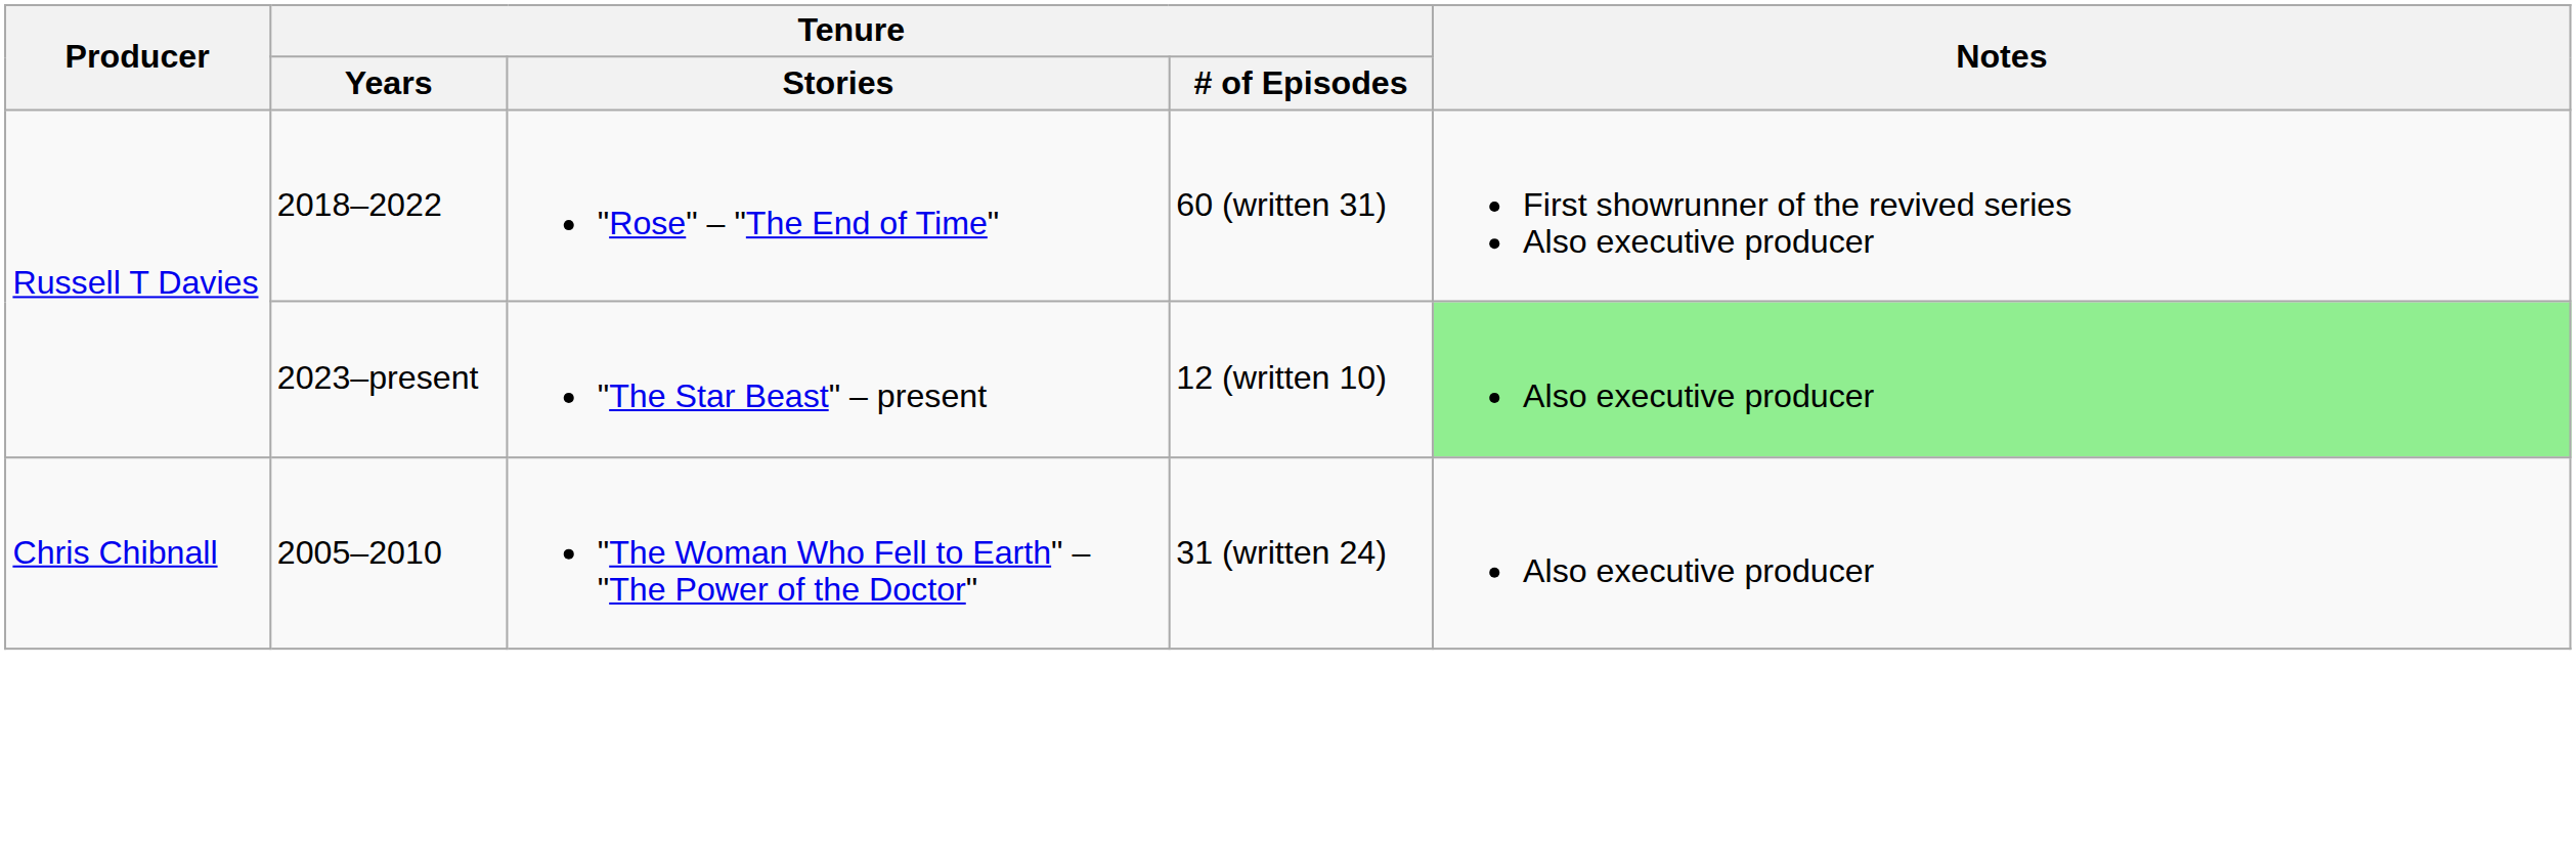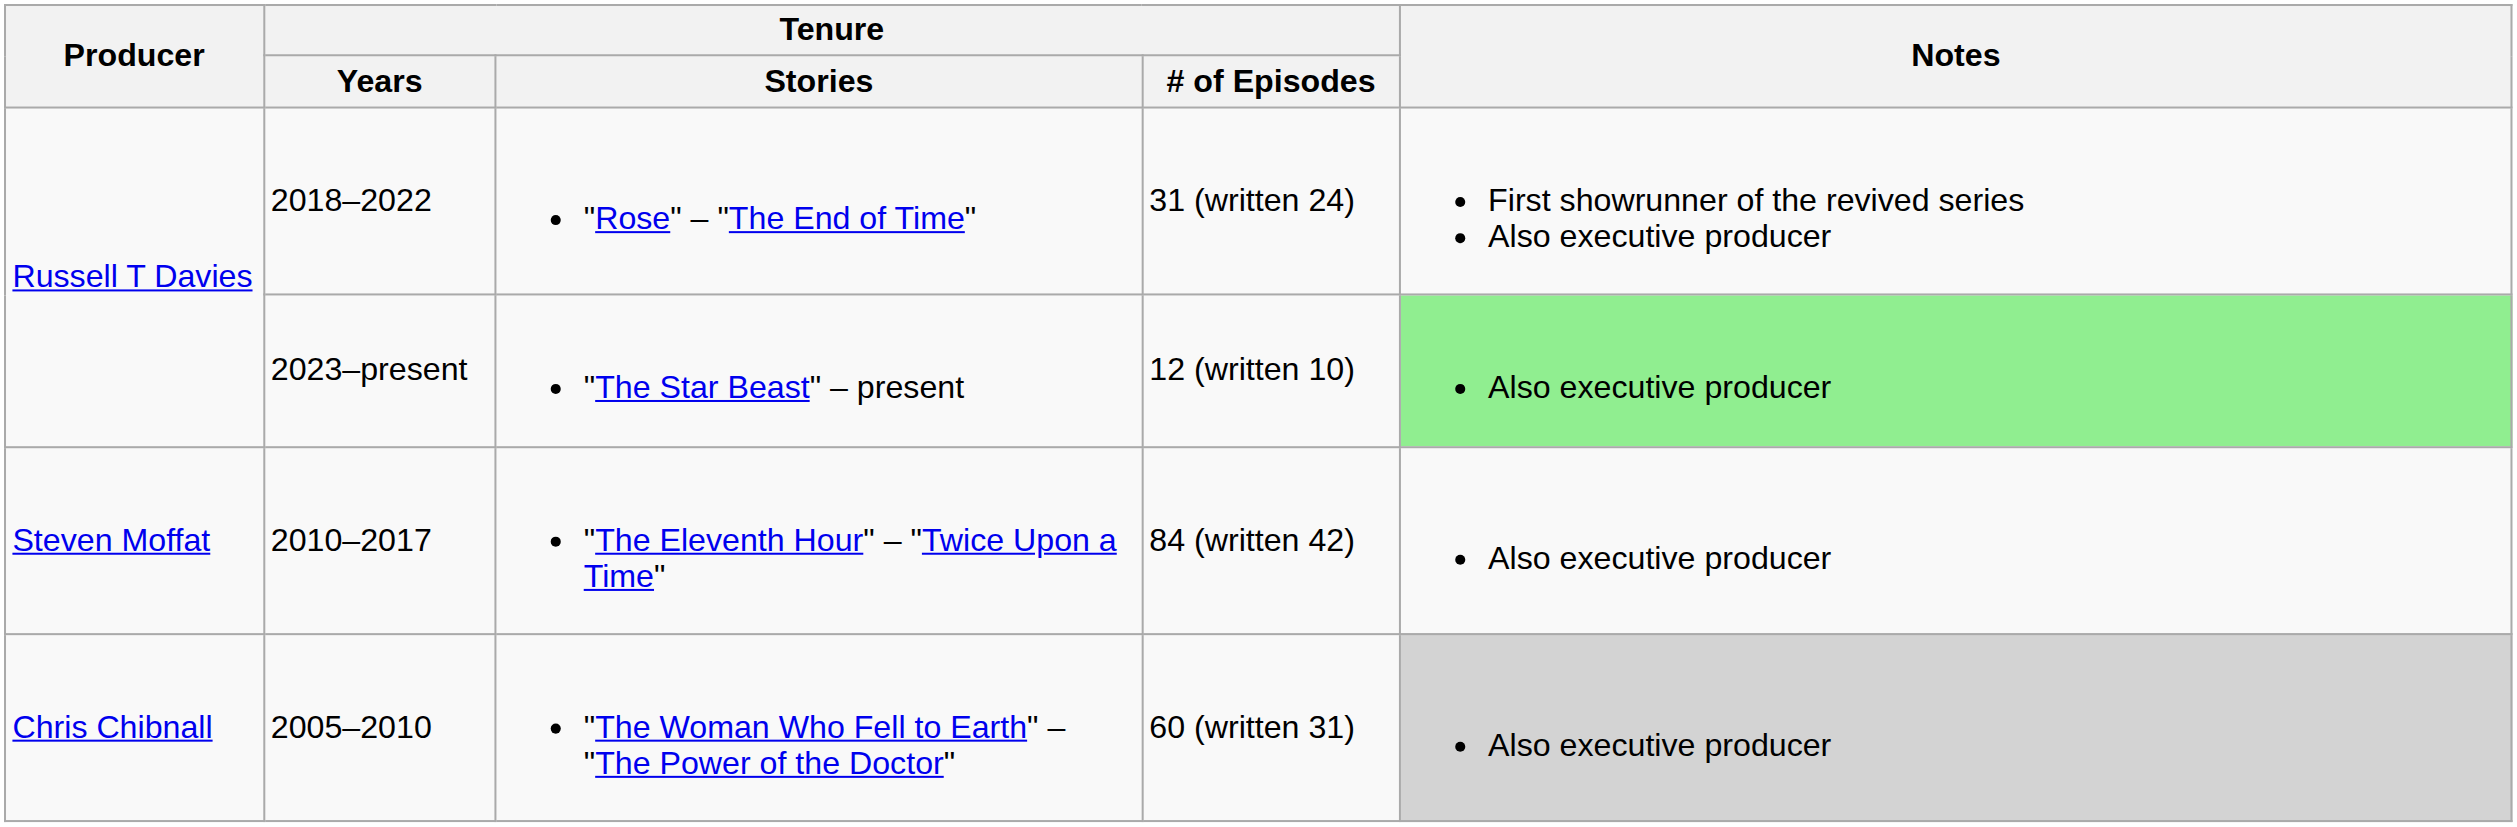 <table class="wikitable">
 <tr>
 <th rowspan="2" width="10%">Producer</th>
 <th colspan="3">Tenure</th>
 <th rowspan="2" width="43%">Notes</th>
 </tr>
 <tr>
 <th width="9%">Years</th>
 <th width="25%">Stories</th>
 <th width="10%"># of Episodes<br></th>
 </tr>
 <tr>
 <td rowspan=2><a href='#'>Russell T Davies</a></td>
 <td>2018–2022</td>
 <td><br><ul><li>"<a href='#'>Rose</a>" – "<a href='#'>The End of Time</a>"</li></ul></td>
-<td>60 (written 31)</td>
+<td>31 (written 24)</td>
 <td><br><ul><li>First showrunner of the revived series</li><li>Also executive producer</li></ul></td>
 </tr>
 <tr>
 <td>2023–present</td>
 <td><br><ul><li>"<a href='#'>The Star Beast</a>" – present</li></ul></td>
 <td>12 (written 10)</td>
 <td style="background: lightgreen;"><br><ul><li>Also executive producer</li></ul></td>
 </tr>
 <tr>
+<td><a href='#'>Steven Moffat</a></td>
+<td>2010–2017</td>
+<td><br><ul><li>"<a href='#'>The Eleventh Hour</a>" – "<a href='#'>Twice Upon a Time</a>"</li></ul></td>
+<td>84 (written 42)</td>
+<td><br><ul><li>Also executive producer</li></ul></td>
+</tr>
+<tr>
 <td><a href='#'>Chris Chibnall</a></td>
 <td>2005–2010</td>
 <td><br><ul><li>"<a href='#'>The Woman Who Fell to Earth</a>" – "<a href='#'>The Power of the Doctor</a>"</li></ul></td>
-<td>31 (written 24)</td>
-<td><br><ul><li>Also executive producer</li></ul></td>
+<td>60 (written 31)</td>
+<td style="background: lightgrey;"><br><ul><li>Also executive producer</li></ul></td>
 </tr>
 </table>
